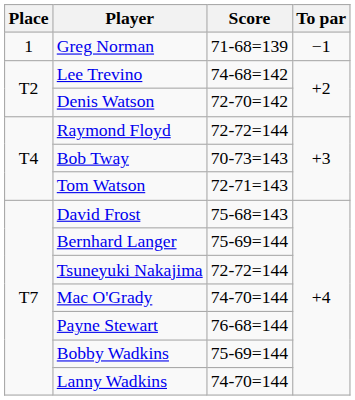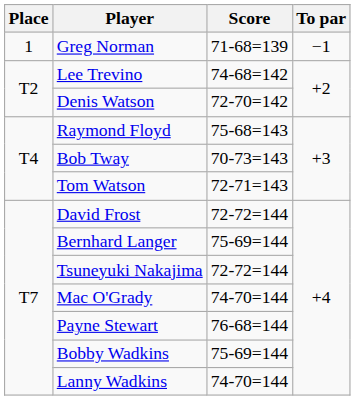 <table class="wikitable">
 <tr>
 <th>Place</th>
 <th>Player</th>
 <th>Score</th>
 <th>To par</th>
 </tr>
 <tr>
 <td align=center>1</td>
 <td> <a href='#'>Greg Norman</a></td>
 <td align=center>71-68=139</td>
 <td align=center>−1</td>
 </tr>
 <tr>
 <td rowspan="2" align=center>T2</td>
 <td> <a href='#'>Lee Trevino</a></td>
 <td align=center>74-68=142</td>
 <td rowspan="2" align=center>+2</td>
 </tr>
 <tr>
 <td> <a href='#'>Denis Watson</a></td>
 <td align=center>72-70=142</td>
 </tr>
 <tr>
 <td rowspan="3" align=center>T4</td>
 <td> <a href='#'>Raymond Floyd</a></td>
-<td align=center>72-72=144</td>
+<td align=center>75-68=143</td>
 <td rowspan="3" align=center>+3</td>
 </tr>
 <tr>
 <td> <a href='#'>Bob Tway</a></td>
 <td align=center>70-73=143</td>
 </tr>
 <tr>
 <td> <a href='#'>Tom Watson</a></td>
 <td align=center>72-71=143</td>
 </tr>
 <tr>
 <td rowspan="7" align=center>T7</td>
 <td> <a href='#'>David Frost</a></td>
-<td align=center>75-68=143</td>
+<td align=center>72-72=144</td>
 <td rowspan="7" align=center>+4</td>
 </tr>
 <tr>
 <td> <a href='#'>Bernhard Langer</a></td>
 <td align=center>75-69=144</td>
 </tr>
 <tr>
 <td> <a href='#'>Tsuneyuki Nakajima</a></td>
 <td align=center>72-72=144</td>
 </tr>
 <tr>
 <td> <a href='#'>Mac O'Grady</a></td>
 <td align=center>74-70=144</td>
 </tr>
 <tr>
 <td> <a href='#'>Payne Stewart</a></td>
 <td align=center>76-68=144</td>
 </tr>
 <tr>
 <td> <a href='#'>Bobby Wadkins</a></td>
 <td align=center>75-69=144</td>
 </tr>
 <tr>
 <td> <a href='#'>Lanny Wadkins</a></td>
 <td align=center>74-70=144</td>
 </tr>
 </table>
